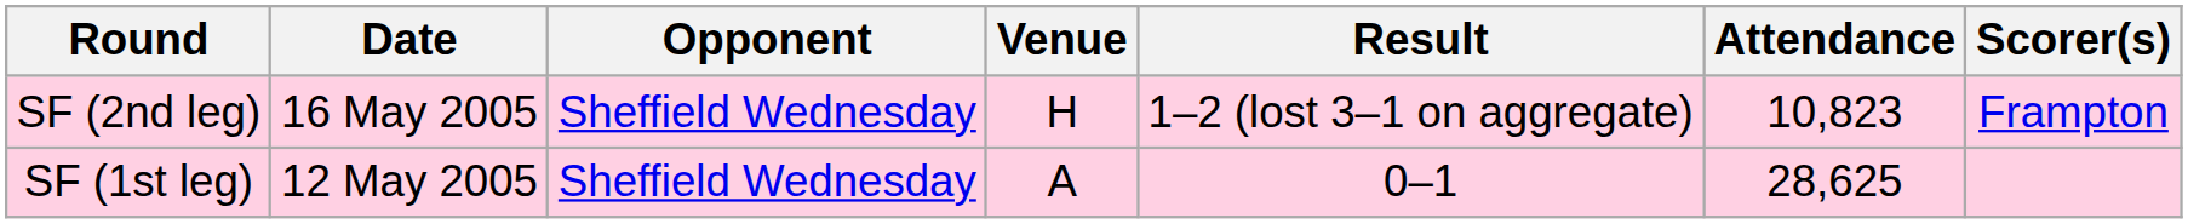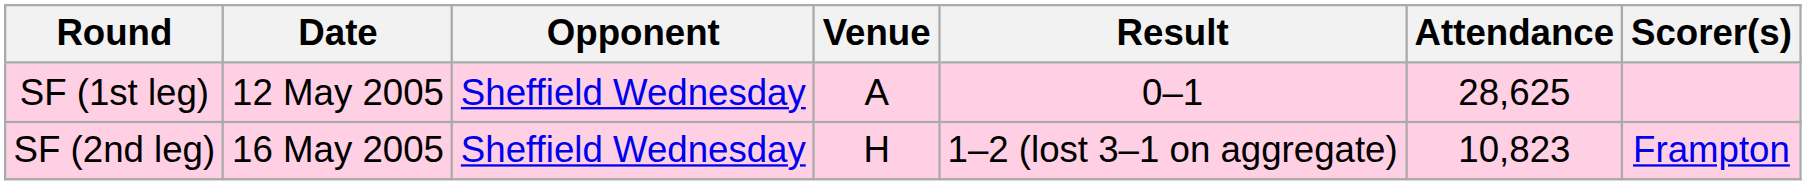 <table style="text-align:center;" class="wikitable sortable">
 <tr>
 <th>Round</th>
 <th>Date</th>
 <th>Opponent</th>
 <th>Venue</th>
 <th>Result</th>
 <th>Attendance</th>
 <th>Scorer(s)</th>
 </tr>
 <tr style="background:#ffd0e3;">
+<td>SF (1st leg)</td>
+<td>12 May 2005</td>
+<td><a href='#'>Sheffield Wednesday</a></td>
+<td>A</td>
+<td>0–1</td>
+<td>28,625</td>
+<td></td>
+</tr>
+<tr style="background:#ffd0e3;">
 <td>SF (2nd leg)</td>
 <td>16 May 2005</td>
 <td><a href='#'>Sheffield Wednesday</a></td>
 <td>H</td>
 <td>1–2 (lost 3–1 on aggregate)</td>
 <td>10,823</td>
 <td><a href='#'>Frampton</a></td>
 </tr>
-<tr style="background:#ffd0e3;">
-<td>SF (1st leg)</td>
-<td>12 May 2005</td>
-<td><a href='#'>Sheffield Wednesday</a></td>
-<td>A</td>
-<td>0–1</td>
-<td>28,625</td>
-<td></td>
-</tr>
 </table>
